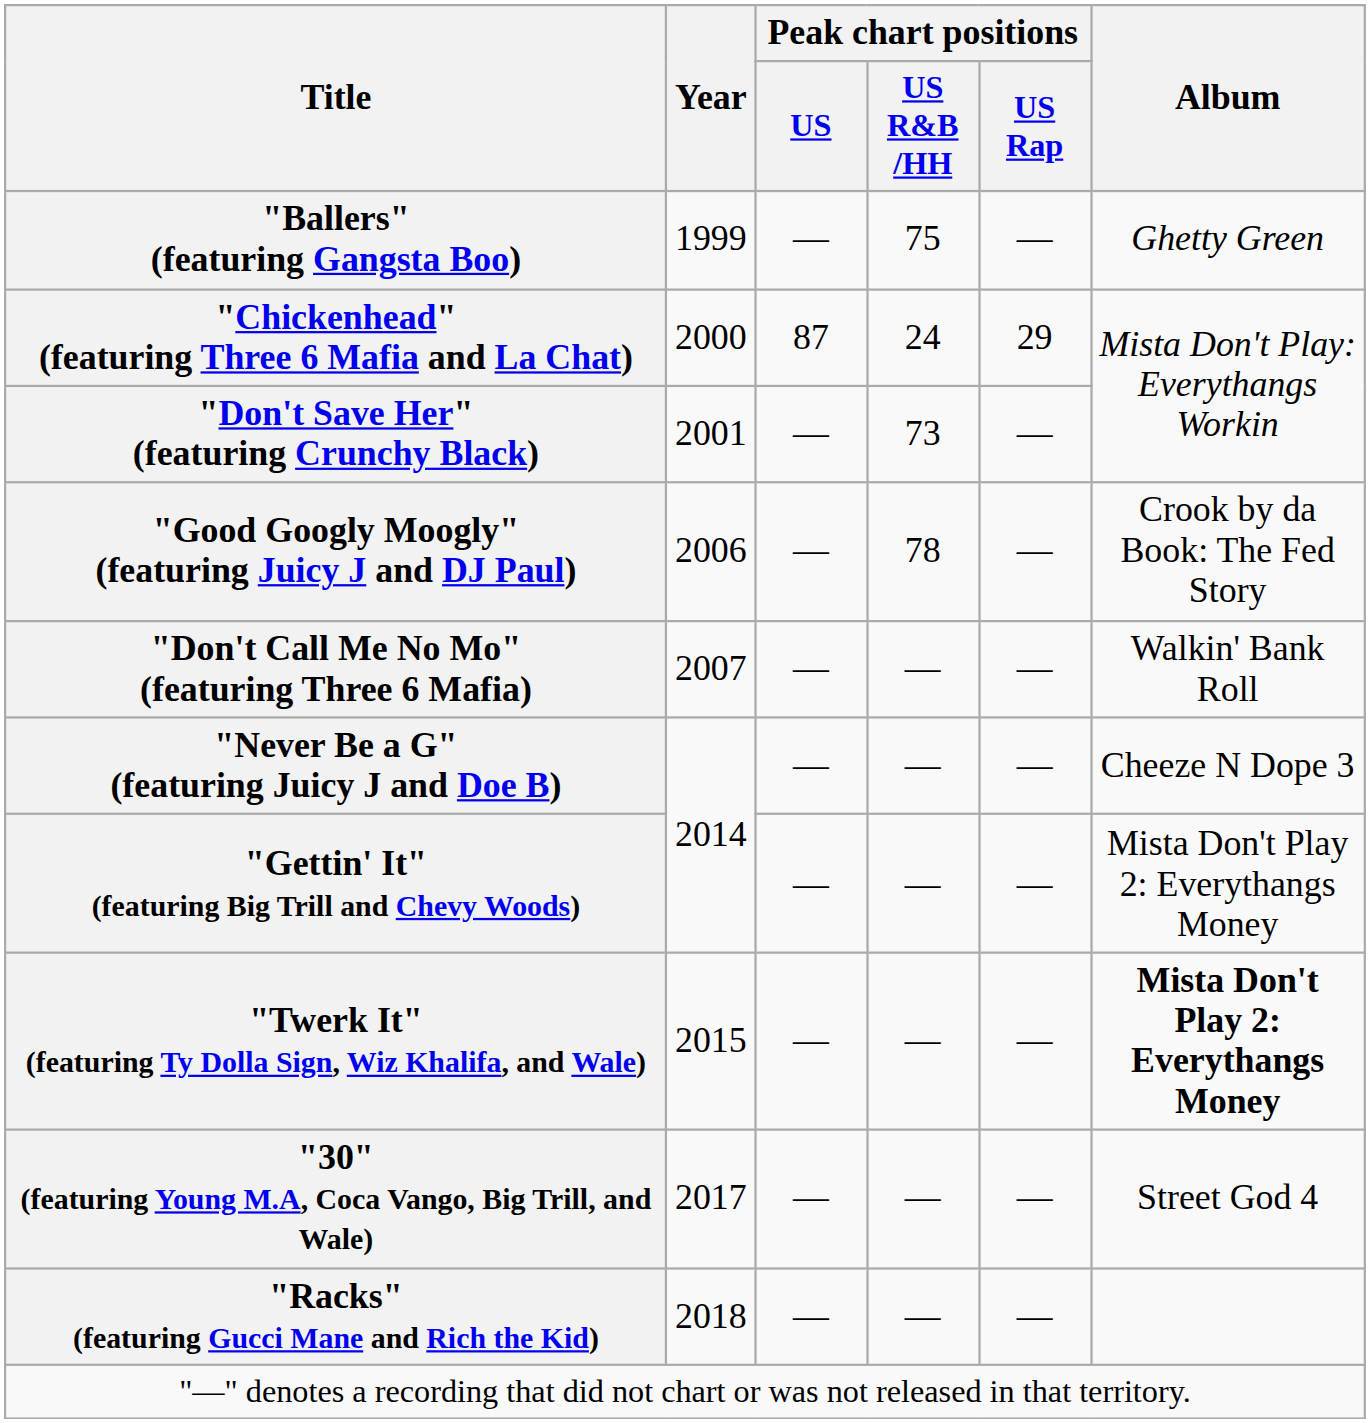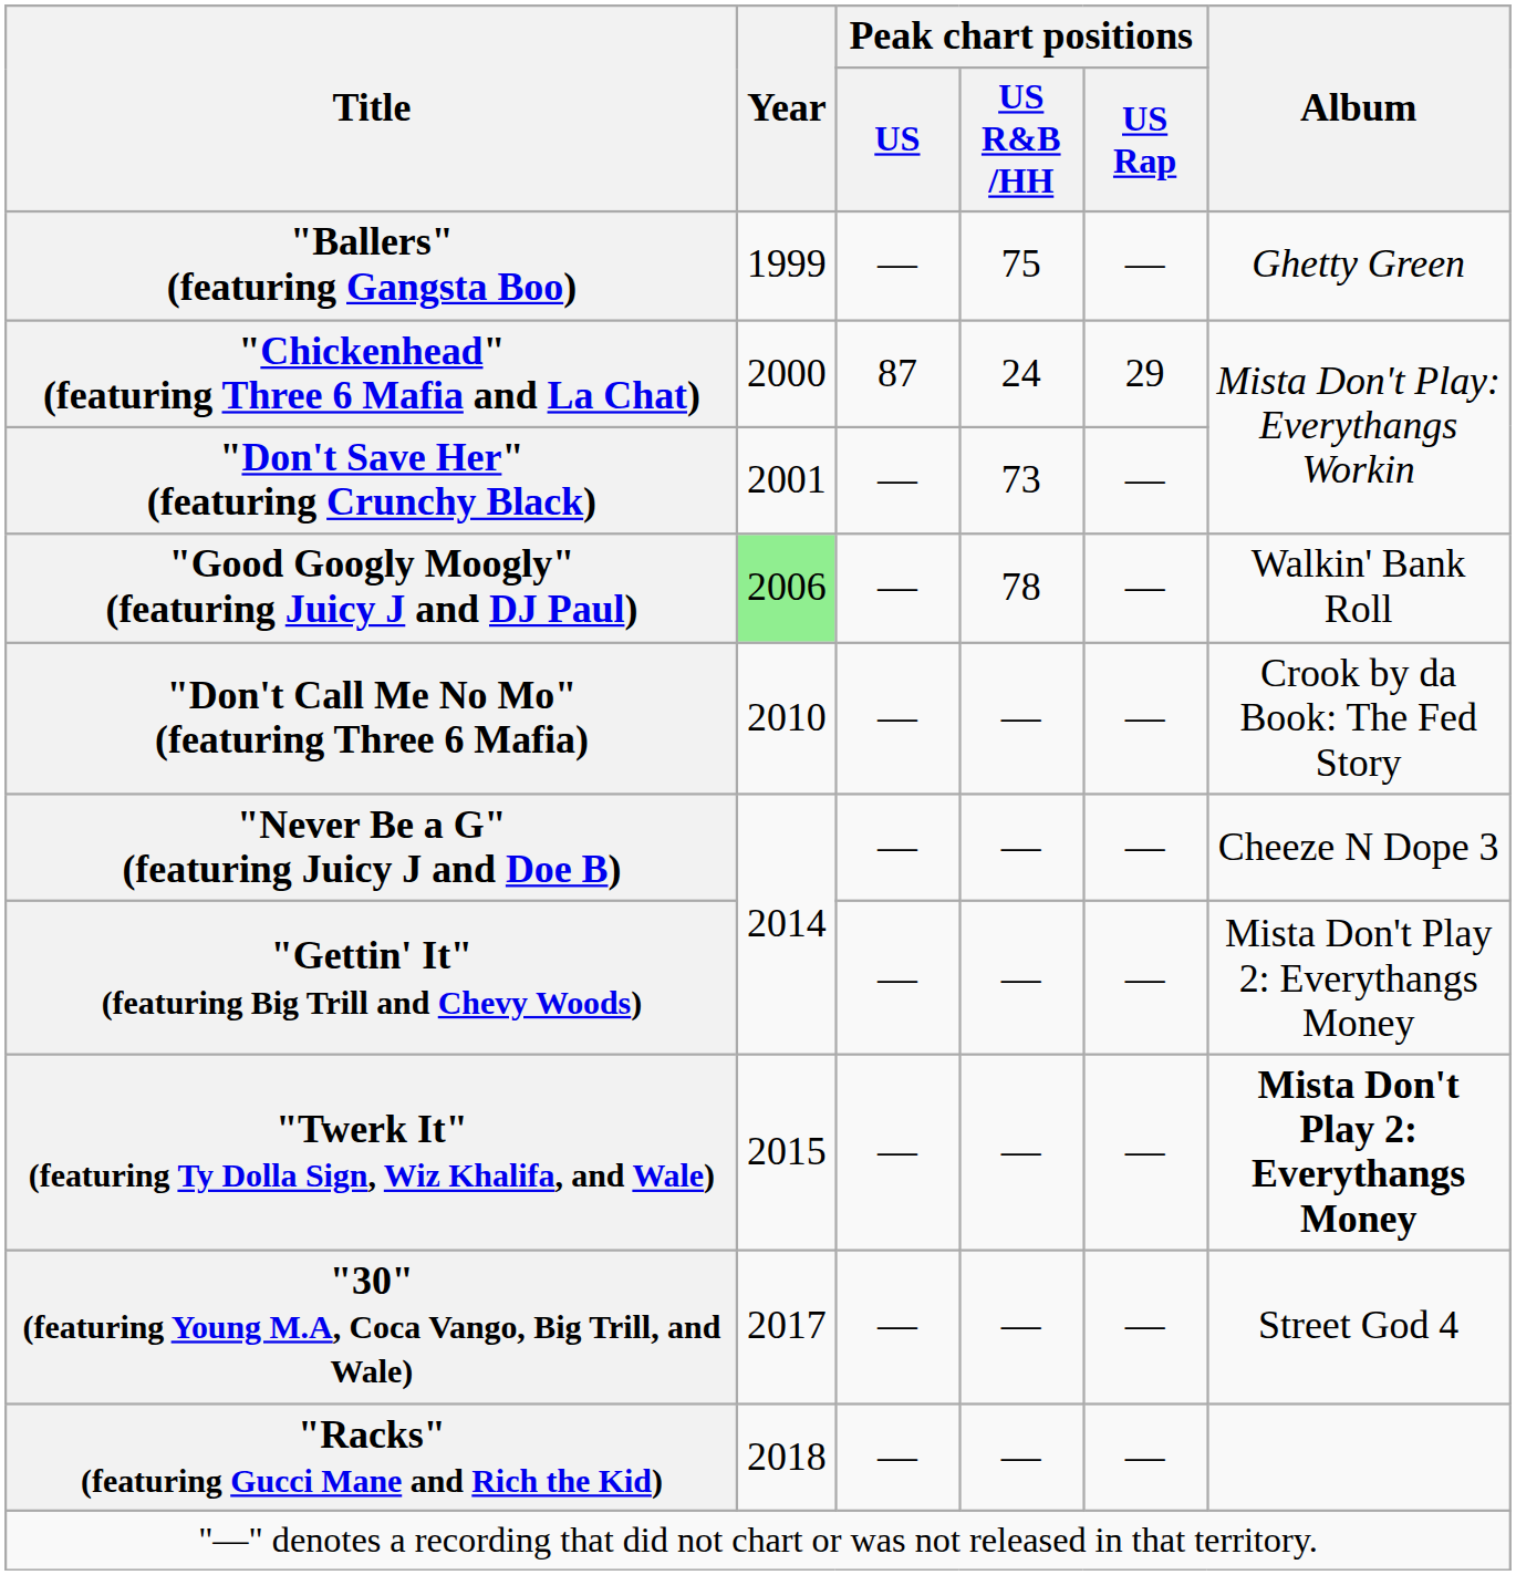 <table class="wikitable plainrowheaders" style="text-align:center;">
 <tr>
 <th scope="col" rowspan="2" style="width:18em;">Title</th>
 <th scope="col" rowspan="2">Year</th>
 <th scope="col" colspan="3">Peak chart positions</th>
 <th scope="col" rowspan="2">Album</th>
 </tr>
 <tr>
 <th scope="col" style="width:3em;font-size:90%;"><a href='#'>US</a><br></th>
 <th scope="col" style="width:3em;font-size:90%;"><a href='#'>US<br>R&B<br>/HH</a><br></th>
 <th scope="col" style="width:3em;font-size:90%;"><a href='#'>US<br>Rap</a><br></th>
 </tr>
 <tr>
 <th scope="row">"Ballers"<br><span>(featuring <a href='#'>Gangsta Boo</a>)</span></th>
 <td>1999</td>
 <td>—</td>
 <td>75</td>
 <td>—</td>
 <td><em>Ghetty Green</em></td>
 </tr>
 <tr>
 <th scope="row">"<a href='#'>Chickenhead</a>"<br><span>(featuring <a href='#'>Three 6 Mafia</a> and <a href='#'>La Chat</a>)</span></th>
 <td>2000</td>
 <td>87</td>
 <td>24</td>
 <td>29</td>
 <td rowspan="2"><em>Mista Don't Play: Everythangs Workin<strong></td>
 </tr>
 <tr>
 <th scope="row">"<a href='#'>Don't Save Her</a>"<br><span>(featuring <a href='#'>Crunchy Black</a>)</span></th>
 <td>2001</td>
 <td>—</td>
 <td>73</td>
 <td>—</td>
 </tr>
 <tr>
 <th scope="row">"Good Googly Moogly"<br><span>(featuring <a href='#'>Juicy J</a> and <a href='#'>DJ Paul</a>)</span></th>
-<td>2006</td>
+<td style="background: lightgreen;">2006</td>
 <td>—</td>
 <td>78</td>
 <td>—</td>
-<td></em>Crook by da Book: The Fed Story<em></td>
+<td></em>Walkin' Bank Roll<em></td>
 </tr>
 <tr>
 <th scope="row">"Don't Call Me No Mo"<br><span>(featuring Three 6 Mafia)</span></th>
-<td>2007</td>
+<td>2010</td>
 <td>—</td>
 <td>—</td>
 <td>—</td>
-<td></em>Walkin' Bank Roll<em></td>
+<td></em>Crook by da Book: The Fed Story<em></td>
 </tr>
 <tr>
 <th scope="row">"Never Be a G"<br><span>(featuring Juicy J and <a href='#'>Doe B</a>)</span></th>
 <td rowspan="2">2014</td>
 <td>—</td>
 <td>—</td>
 <td>—</td>
 <td></em>Cheeze N Dope 3<em></td>
 </tr>
 <tr>
 <th scope="row">"Gettin' It"<br><small>(featuring Big Trill and <a href='#'>Chevy Woods</a>)</small></th>
 <td>—</td>
 <td>—</td>
 <td>—</td>
 <td></em>Mista Don't Play 2: Everythangs Money<em></td>
 </tr>
 <tr>
 <th scope="row">"Twerk It"<br><span><small>(featuring <a href='#'>Ty Dolla Sign</a>, <a href='#'>Wiz Khalifa</a>, and <a href='#'>Wale</a>)</small></span></th>
 <td>2015</td>
 <td>—</td>
 <td>—</td>
 <td>—</td>
 <td><strong></em>Mista Don't Play 2: Everythangs Money<em></strong></td>
 </tr>
 <tr>
 <th scope="row">"30"<br><span><small>(featuring <a href='#'>Young M.A</a>, Coca Vango, Big Trill, and Wale)</small></span></th>
 <td>2017</td>
 <td>—</td>
 <td>—</td>
 <td>—</td>
 <td></em>Street God 4<em></td>
 </tr>
 <tr>
 <th scope="row">"Racks"<br><span><small>(featuring <a href='#'>Gucci Mane</a> and <a href='#'>Rich the Kid</a>)</small></span></th>
 <td>2018</td>
 <td>—</td>
 <td>—</td>
 <td>—</td>
 <td></em><em></td>
 </tr>
 <tr>
 <td colspan="6" style="font-size:90%">"—" denotes a recording that did not chart or was not released in that territory.</td>
 </tr>
 </table>
